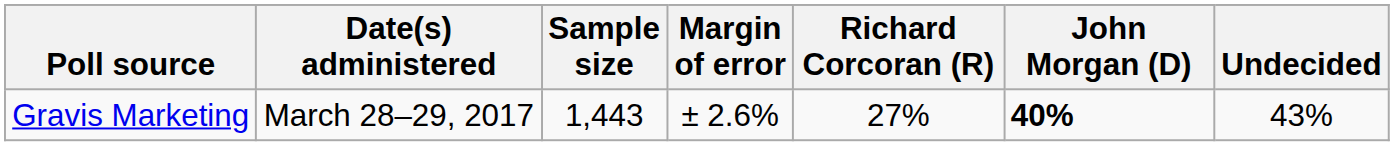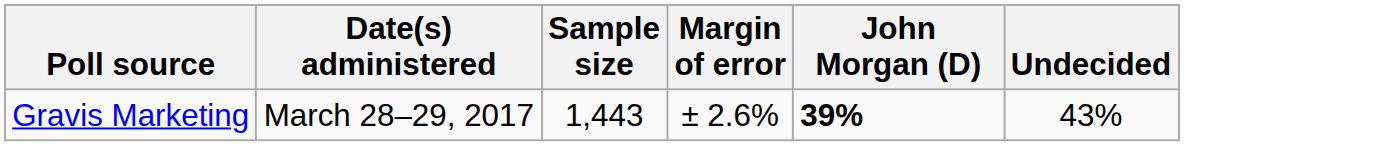 <table class="wikitable">
 <tr valign=bottom>
 <th>Poll source</th>
 <th>Date(s)<br>administered</th>
 <th>Sample<br>size</th>
 <th>Margin<br>of error</th>
-<th style="width:100px;">Richard<br>Corcoran (R)</th>
 <th style="width:100px;">John<br>Morgan (D)</th>
 <th>Undecided</th>
 </tr>
 <tr>
 <td><a href='#'>Gravis Marketing</a></td>
 <td align=center>March 28–29, 2017</td>
 <td align=center>1,443</td>
 <td align=center>± 2.6%</td>
-<td align=center>27%</td>
-<td><strong>40%</strong></td>
+<td><strong>39%</strong></td>
 <td align=center>43%</td>
 </tr>
 </table>
